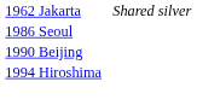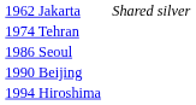 <table>
 <tr>
 <td rowspan=2><a href='#'>1962 Jakarta</a></td>
 <td rowspan=2></td>
 <td></td>
 <td rowspan=2><em>Shared silver</em></td>
 </tr>
 <tr>
+<td></td>
+</tr>
+<tr>
+<td><a href='#'>1974 Tehran</a></td>
+<td></td>
+<td></td>
 <td></td>
 </tr>
 <tr>
 <td><a href='#'>1986 Seoul</a></td>
 <td></td>
 <td></td>
 <td></td>
 </tr>
 <tr>
 <td><a href='#'>1990 Beijing</a></td>
 <td></td>
 <td></td>
 <td></td>
 </tr>
 <tr>
 <td><a href='#'>1994 Hiroshima</a></td>
 <td></td>
 <td></td>
 <td></td>
 </tr>
 </table>
